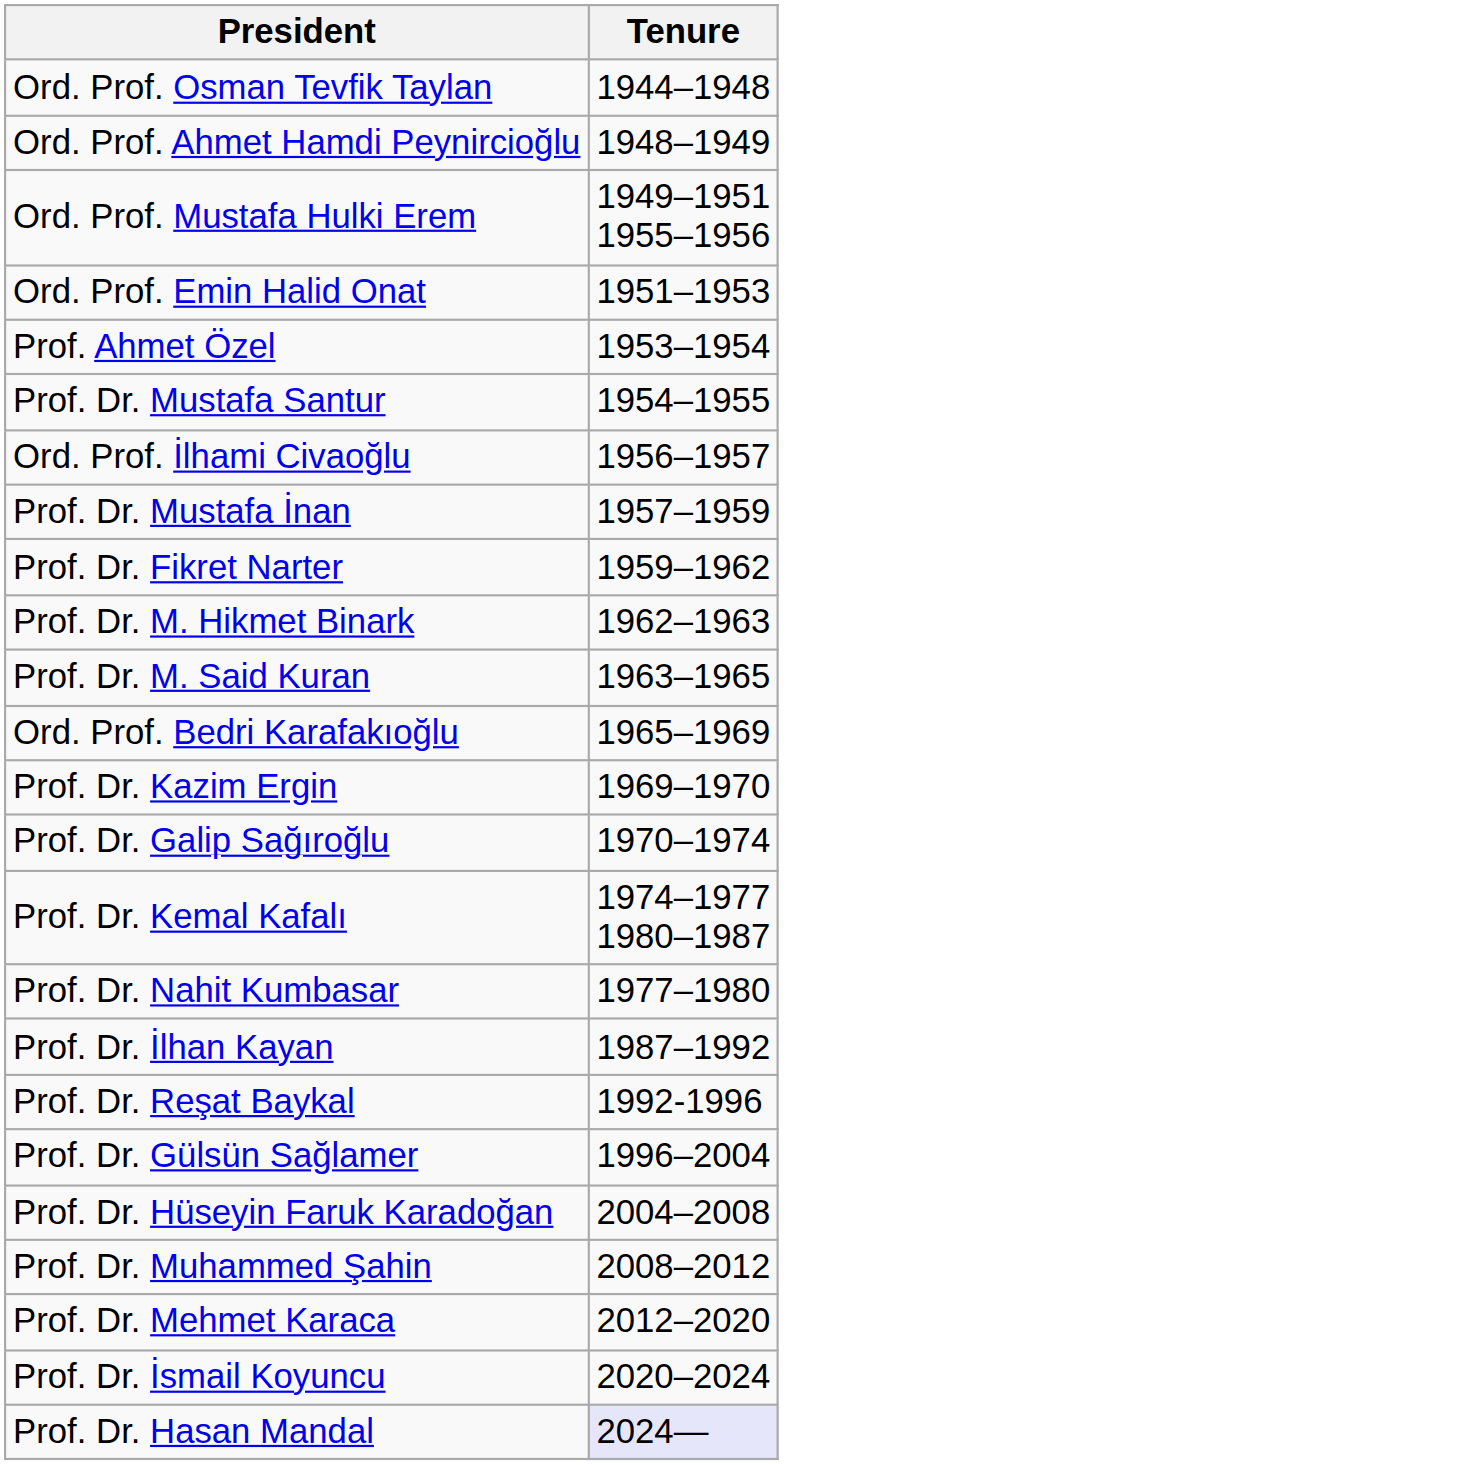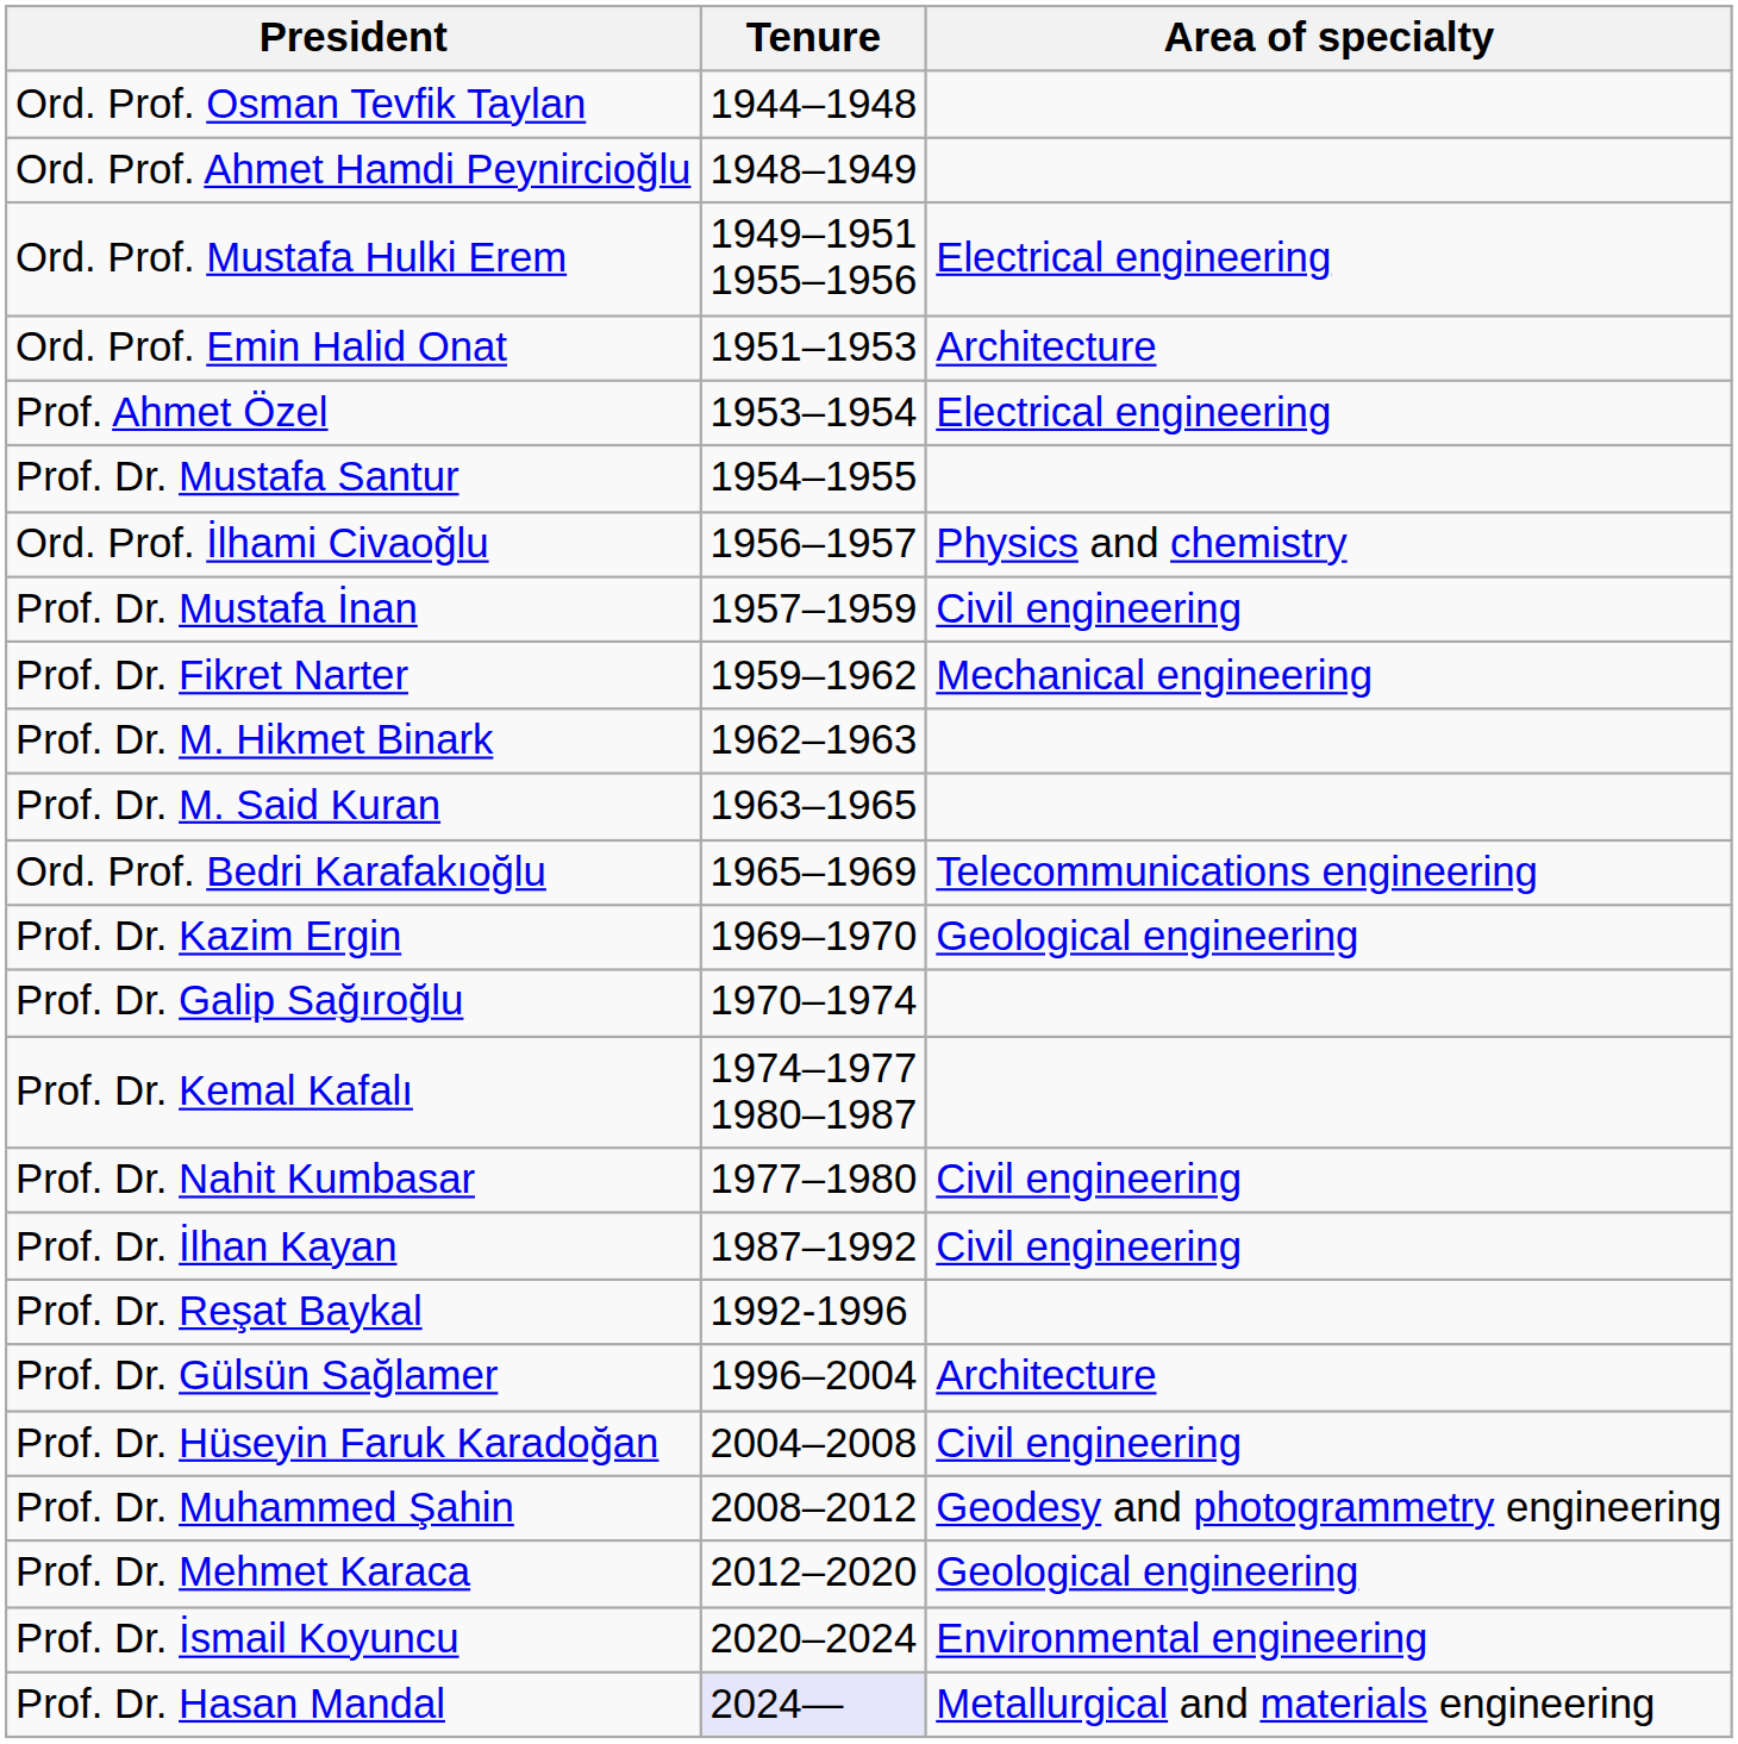 <table class="wikitable">
 <tr>
 <th>President</th>
 <th>Tenure</th>
+<th>Area of specialty</th>
 </tr>
 <tr>
 <td>Ord. Prof. <a href='#'>Osman Tevfik Taylan</a></td>
 <td>1944–1948</td>
+<td></td>
 </tr>
 <tr>
 <td>Ord. Prof. <a href='#'>Ahmet Hamdi Peynircioğlu</a></td>
 <td>1948–1949</td>
+<td></td>
 </tr>
 <tr>
 <td>Ord. Prof. <a href='#'>Mustafa Hulki Erem</a></td>
 <td>1949–1951 <br> 1955–1956</td>
+<td><a href='#'>Electrical engineering</a></td>
 </tr>
 <tr>
 <td>Ord. Prof. <a href='#'>Emin Halid Onat</a></td>
 <td>1951–1953</td>
+<td><a href='#'>Architecture</a></td>
 </tr>
 <tr>
 <td>Prof. <a href='#'>Ahmet Özel</a></td>
 <td>1953–1954</td>
+<td><a href='#'>Electrical engineering</a></td>
 </tr>
 <tr>
 <td>Prof. Dr. <a href='#'>Mustafa Santur</a></td>
 <td>1954–1955</td>
+<td></td>
 </tr>
 <tr>
 <td>Ord. Prof. <a href='#'>İlhami Civaoğlu</a></td>
 <td>1956–1957</td>
+<td><a href='#'>Physics</a> and <a href='#'>chemistry</a></td>
 </tr>
 <tr>
 <td>Prof. Dr. <a href='#'>Mustafa İnan</a></td>
 <td>1957–1959</td>
+<td><a href='#'>Civil engineering</a></td>
 </tr>
 <tr>
 <td>Prof. Dr. <a href='#'>Fikret Narter</a></td>
 <td>1959–1962</td>
+<td><a href='#'>Mechanical engineering</a></td>
 </tr>
 <tr>
 <td>Prof. Dr. <a href='#'>M. Hikmet Binark</a></td>
 <td>1962–1963</td>
+<td></td>
 </tr>
 <tr>
 <td>Prof. Dr. <a href='#'>M. Said Kuran</a></td>
 <td>1963–1965</td>
+<td></td>
 </tr>
 <tr>
 <td>Ord. Prof. <a href='#'>Bedri Karafakıoğlu</a></td>
 <td>1965–1969</td>
+<td><a href='#'>Telecommunications engineering</a></td>
 </tr>
 <tr>
 <td>Prof. Dr. <a href='#'>Kazim Ergin</a></td>
 <td>1969–1970</td>
+<td><a href='#'>Geological engineering</a></td>
 </tr>
 <tr>
 <td>Prof. Dr. <a href='#'>Galip Sağıroğlu</a></td>
 <td>1970–1974</td>
+<td></td>
 </tr>
 <tr>
 <td>Prof. Dr. <a href='#'>Kemal Kafalı</a></td>
 <td>1974–1977 <br> 1980–1987</td>
+<td></td>
 </tr>
 <tr>
 <td>Prof. Dr. <a href='#'>Nahit Kumbasar</a></td>
 <td>1977–1980</td>
+<td><a href='#'>Civil engineering</a></td>
 </tr>
 <tr>
 <td>Prof. Dr. <a href='#'>İlhan Kayan</a></td>
 <td>1987–1992</td>
+<td><a href='#'>Civil engineering</a></td>
 </tr>
 <tr>
 <td>Prof. Dr. <a href='#'>Reşat Baykal</a></td>
 <td>1992-1996</td>
+<td></td>
 </tr>
 <tr>
 <td>Prof. Dr. <a href='#'>Gülsün Sağlamer</a></td>
 <td>1996–2004</td>
+<td><a href='#'>Architecture</a></td>
 </tr>
 <tr>
 <td>Prof. Dr. <a href='#'>Hüseyin Faruk Karadoğan</a></td>
 <td>2004–2008</td>
+<td><a href='#'>Civil engineering</a></td>
 </tr>
 <tr>
 <td>Prof. Dr. <a href='#'>Muhammed Şahin</a></td>
 <td>2008–2012</td>
+<td><a href='#'>Geodesy</a> and <a href='#'>photogrammetry</a> engineering</td>
 </tr>
 <tr>
 <td>Prof. Dr. <a href='#'>Mehmet Karaca</a></td>
 <td>2012–2020</td>
+<td><a href='#'>Geological engineering</a></td>
 </tr>
 <tr>
 <td>Prof. Dr. <a href='#'>İsmail Koyuncu</a></td>
 <td>2020–2024</td>
+<td><a href='#'>Environmental engineering</a></td>
 </tr>
 <tr>
 <td>Prof. Dr. <a href='#'>Hasan Mandal</a></td>
 <td style="background: lavender;">2024—</td>
+<td><a href='#'>Metallurgical</a> and <a href='#'>materials</a> engineering</td>
 </tr>
 </table>
